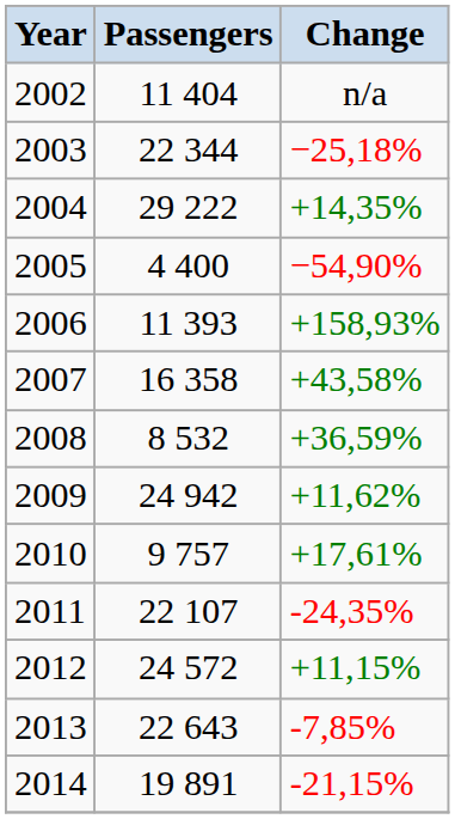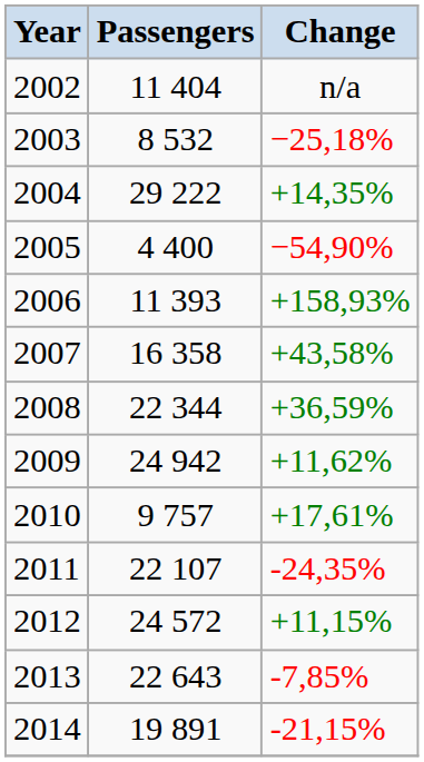 <table class="wikitable sortable">
 <tr>
 <th style="background:#CCDDEE;">Year</th>
 <th style="background:#CCDDEE;">Passengers</th>
 <th style="background:#CCDDEE;">Change</th>
 </tr>
 <tr>
 <td>2002</td>
 <td style="text-align:center;">11 404</td>
 <td style="text-align:center;">n/a</td>
 </tr>
 <tr>
 <td>2003</td>
-<td style="text-align:center;">22 344</td>
+<td style="text-align:center;">8 532</td>
 <td style="color:red">−25,18%</td>
 </tr>
 <tr>
 <td>2004</td>
 <td style="text-align:center;">29 222</td>
 <td style="color:green">+14,35%</td>
 </tr>
 <tr>
 <td>2005</td>
 <td style="text-align:center;">4 400</td>
 <td style="color:red">−54,90%</td>
 </tr>
 <tr>
 <td>2006</td>
 <td style="text-align:center;">11 393</td>
 <td style="color:green">+158,93%</td>
 </tr>
 <tr>
 <td>2007</td>
 <td style="text-align:center;">16 358</td>
 <td style="color:green">+43,58%</td>
 </tr>
 <tr>
 <td>2008</td>
-<td style="text-align:center;">8 532</td>
+<td style="text-align:center;">22 344</td>
 <td style="color:green">+36,59%</td>
 </tr>
 <tr>
 <td>2009</td>
 <td style="text-align:center;">24 942</td>
 <td style="color:green">+11,62%</td>
 </tr>
 <tr>
 <td>2010</td>
 <td style="text-align:center;">9 757</td>
 <td style="color:green">+17,61%</td>
 </tr>
 <tr>
 <td>2011</td>
 <td style="text-align:center;">22 107</td>
 <td style="color:red">-24,35%</td>
 </tr>
 <tr>
 <td>2012</td>
 <td style="text-align:center;">24 572</td>
 <td style="color:green">+11,15%</td>
 </tr>
 <tr>
 <td>2013</td>
 <td style="text-align:center;">22 643</td>
 <td style="color:red">-7,85%</td>
 </tr>
 <tr>
 <td>2014</td>
 <td style="text-align:center;">19 891</td>
 <td style="color:red">-21,15%</td>
 </tr>
 <tr>
 </tr>
 </table>
